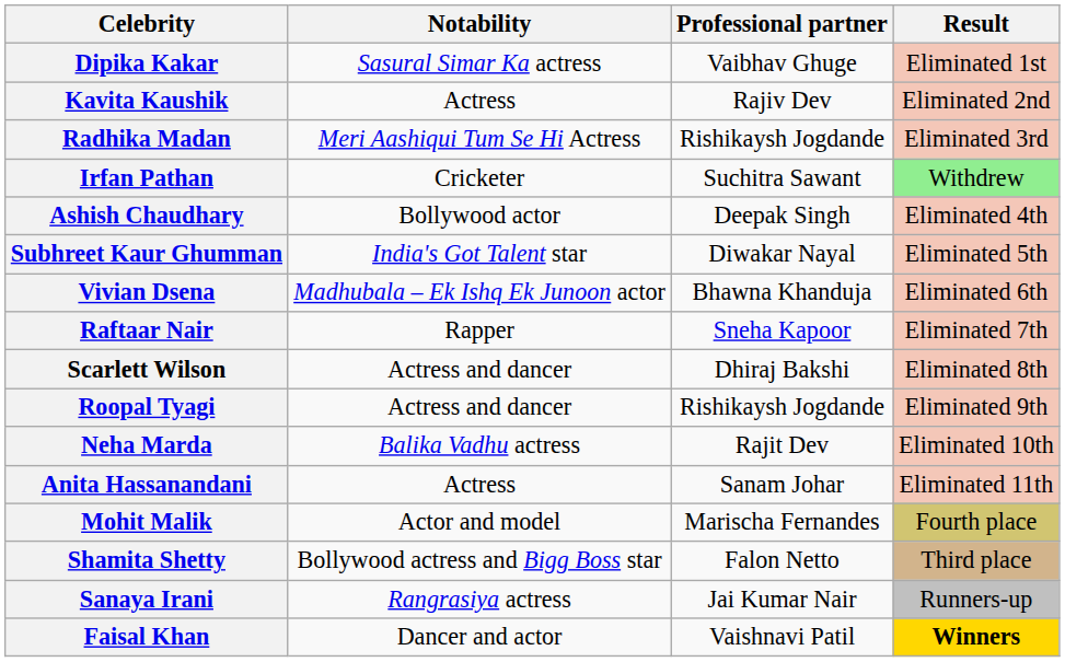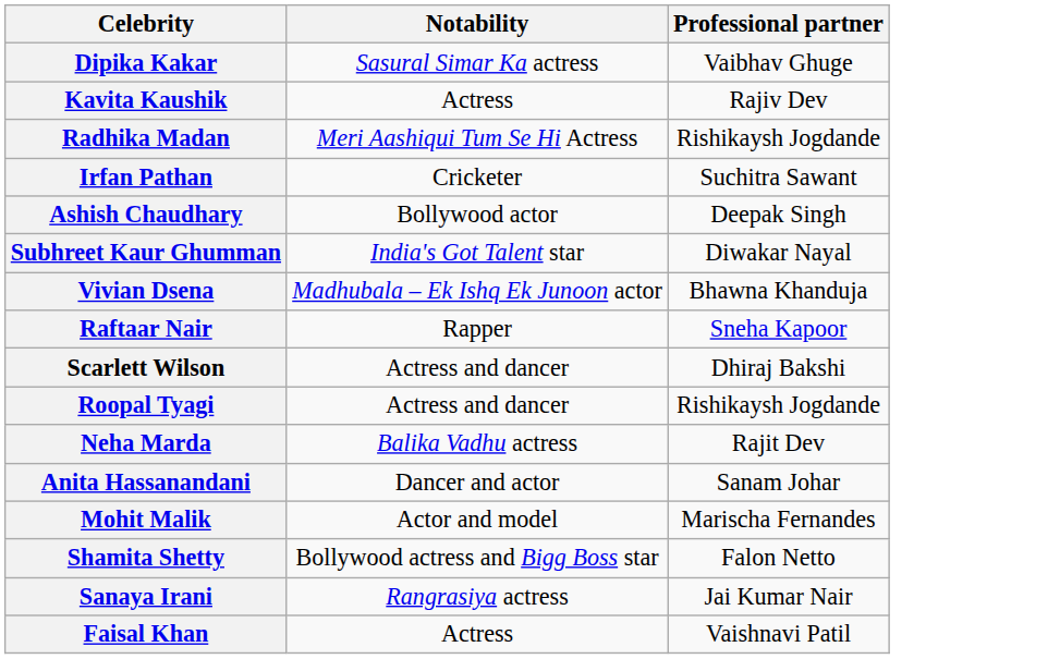 <table class="wikitable sortable" style="text-align:center;">
 <tr>
 <th scope="col">Celebrity</th>
 <th scope="col" class="unsortable">Notability</th>
 <th scope="col">Professional partner</th>
-<th scope="col">Result</th>
 </tr>
 <tr>
 <th><a href='#'>Dipika Kakar</a></th>
 <td><em><a href='#'>Sasural Simar Ka</a></em> actress</td>
 <td>Vaibhav Ghuge</td>
-<td bgcolor="f4c7b8">Eliminated 1st</td>
 </tr>
 <tr>
 <th><a href='#'>Kavita Kaushik</a></th>
 <td>Actress</td>
 <td>Rajiv Dev</td>
-<td bgcolor="f4c7b8">Eliminated 2nd</td>
 </tr>
 <tr>
 <th><a href='#'>Radhika Madan</a></th>
 <td><em><a href='#'>Meri Aashiqui Tum Se Hi</a></em> Actress</td>
 <td>Rishikaysh Jogdande</td>
-<td bgcolor="f4c7b8">Eliminated 3rd</td>
 </tr>
 <tr>
 <th><a href='#'>Irfan Pathan</a></th>
 <td>Cricketer</td>
 <td>Suchitra Sawant</td>
-<td style="background:lightgreen">Withdrew</td>
 </tr>
 <tr>
 <th><a href='#'>Ashish Chaudhary</a></th>
 <td>Bollywood actor</td>
 <td>Deepak Singh</td>
-<td bgcolor="f4c7b8">Eliminated 4th</td>
 </tr>
 <tr>
 <th><a href='#'>Subhreet Kaur Ghumman</a></th>
 <td><em><a href='#'>India's Got Talent</a></em> star</td>
 <td>Diwakar Nayal</td>
-<td bgcolor="f4c7b8">Eliminated 5th</td>
 </tr>
 <tr>
 <th><a href='#'>Vivian Dsena</a></th>
 <td><em><a href='#'>Madhubala – Ek Ishq Ek Junoon</a></em> actor</td>
 <td>Bhawna Khanduja</td>
-<td bgcolor="f4c7b8">Eliminated 6th</td>
 </tr>
 <tr>
 <th><a href='#'>Raftaar Nair</a></th>
 <td>Rapper</td>
 <td><a href='#'>Sneha Kapoor</a></td>
-<td bgcolor="f4c7b8">Eliminated 7th</td>
 </tr>
 <tr>
 <th>Scarlett Wilson</th>
 <td>Actress and dancer</td>
 <td>Dhiraj Bakshi</td>
-<td bgcolor="f4c7b8">Eliminated 8th</td>
 </tr>
 <tr>
 <th><a href='#'>Roopal Tyagi</a></th>
 <td>Actress and dancer</td>
 <td>Rishikaysh Jogdande</td>
-<td bgcolor="f4c7b8">Eliminated 9th</td>
 </tr>
 <tr>
 <th><a href='#'>Neha Marda</a></th>
 <td><em><a href='#'>Balika Vadhu</a></em> actress</td>
 <td>Rajit Dev</td>
-<td bgcolor="f4c7b8">Eliminated 10th</td>
 </tr>
 <tr>
 <th><a href='#'>Anita Hassanandani</a></th>
-<td>Actress</td>
+<td>Dancer and actor</td>
 <td>Sanam Johar</td>
-<td bgcolor="f4c7b8">Eliminated 11th</td>
 </tr>
 <tr>
 <th><a href='#'>Mohit Malik</a></th>
 <td>Actor and model</td>
 <td>Marischa Fernandes</td>
-<td style="background:#d1c571;">Fourth place</td>
 </tr>
 <tr>
 <th><a href='#'>Shamita Shetty</a></th>
 <td>Bollywood actress and <em><a href='#'>Bigg Boss</a></em> star</td>
 <td>Falon Netto</td>
-<td bgcolor="tan">Third place</td>
 </tr>
 <tr>
 <th><a href='#'>Sanaya Irani</a></th>
 <td><em><a href='#'>Rangrasiya</a></em> actress</td>
 <td>Jai Kumar Nair</td>
-<td bgcolor="silver">Runners-up</td>
 </tr>
 <tr>
 <th><a href='#'>Faisal Khan</a></th>
-<td>Dancer and actor</td>
+<td>Actress</td>
 <td>Vaishnavi Patil</td>
-<td bgcolor="gold"><strong>Winners</strong></td>
 </tr>
 </table>
